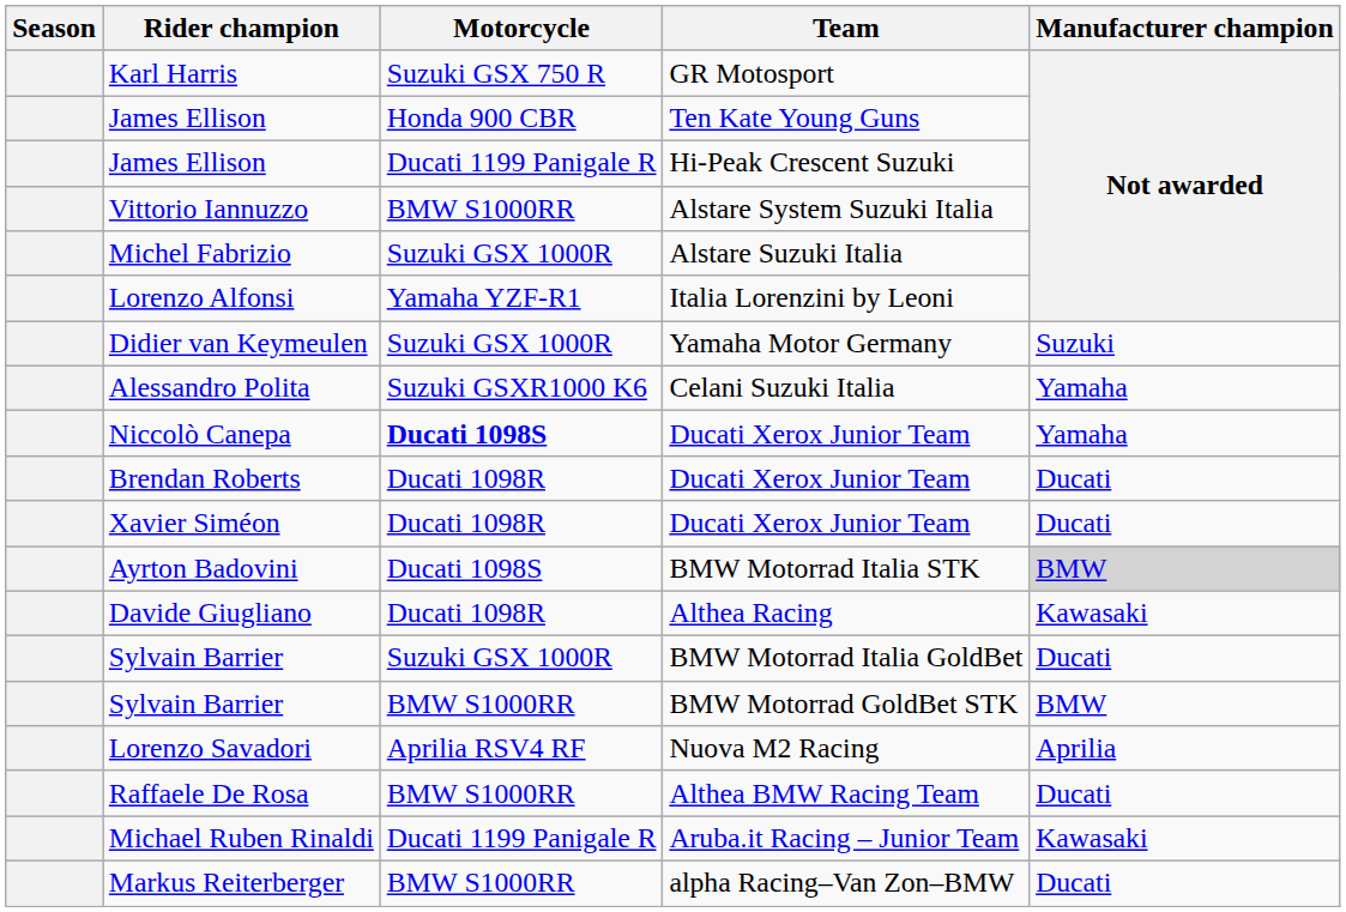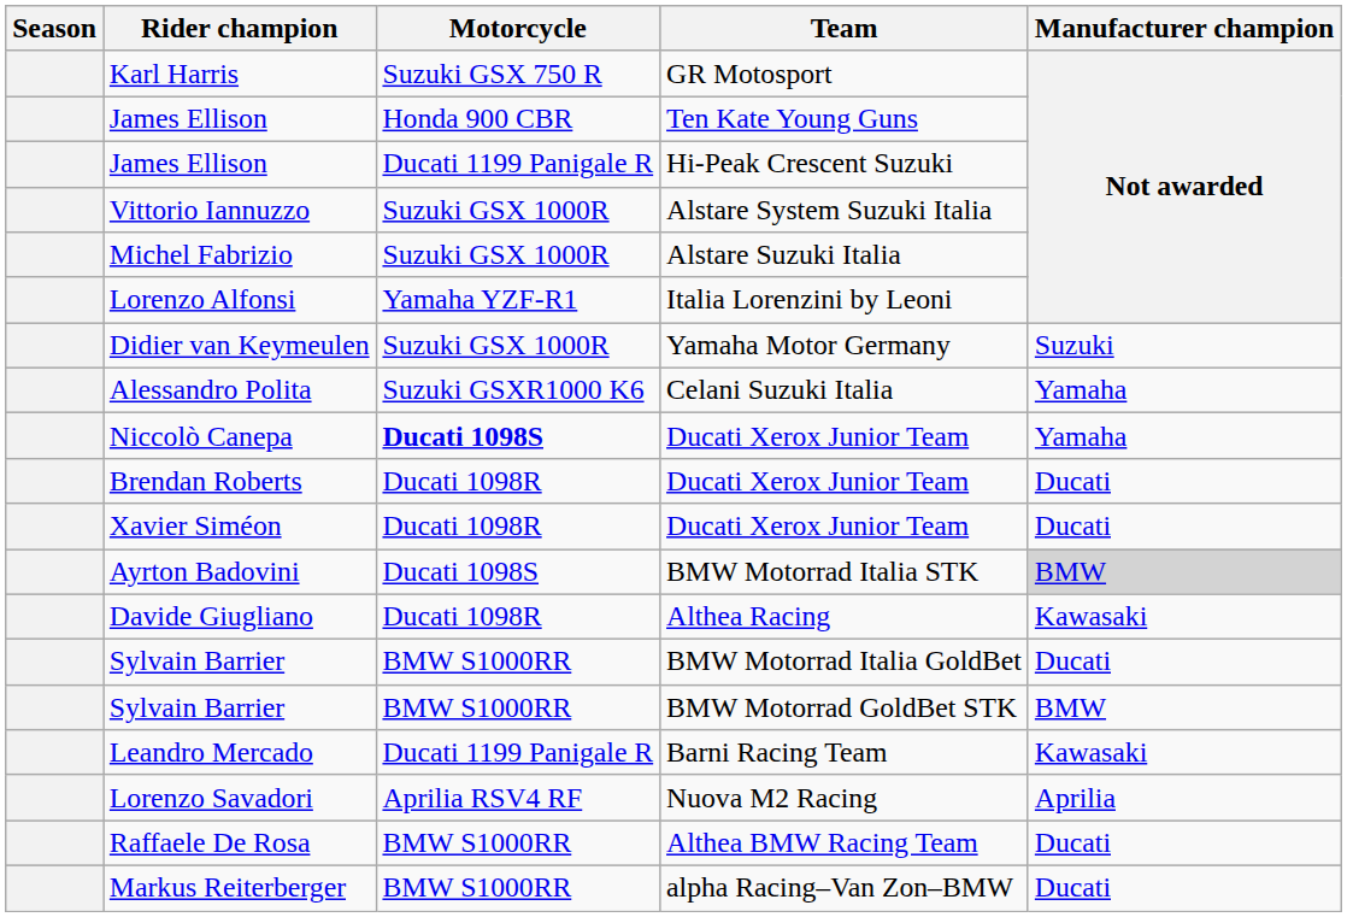 <table class="wikitable">
 <tr>
 <th>Season</th>
 <th>Rider champion</th>
 <th>Motorcycle</th>
 <th>Team</th>
 <th>Manufacturer champion</th>
 </tr>
 <tr>
 <th></th>
 <td> <a href='#'>Karl Harris</a></td>
 <td><a href='#'>Suzuki GSX 750 R</a></td>
 <td>GR Motosport</td>
 <th rowspan=6>Not awarded</th>
 </tr>
 <tr>
 <th></th>
 <td> <a href='#'>James Ellison</a></td>
 <td><a href='#'>Honda 900 CBR</a></td>
 <td><a href='#'>Ten Kate Young Guns</a></td>
 </tr>
 <tr>
 <th></th>
 <td> <a href='#'>James Ellison</a></td>
 <td><a href='#'>Ducati 1199 Panigale R</a></td>
 <td>Hi-Peak Crescent Suzuki</td>
 </tr>
 <tr>
 <th></th>
 <td> <a href='#'>Vittorio Iannuzzo</a></td>
-<td><a href='#'>BMW S1000RR</a></td>
+<td><a href='#'>Suzuki GSX 1000R</a></td>
 <td>Alstare System Suzuki Italia</td>
 </tr>
 <tr>
 <th></th>
 <td> <a href='#'>Michel Fabrizio</a></td>
 <td><a href='#'>Suzuki GSX 1000R</a></td>
 <td>Alstare Suzuki Italia</td>
 </tr>
 <tr>
 <th></th>
 <td> <a href='#'>Lorenzo Alfonsi</a></td>
 <td><a href='#'>Yamaha YZF-R1</a></td>
 <td>Italia Lorenzini by Leoni</td>
 </tr>
 <tr>
 <th></th>
 <td> <a href='#'>Didier van Keymeulen</a></td>
 <td><a href='#'>Suzuki GSX 1000R</a></td>
 <td>Yamaha Motor Germany</td>
 <td>  <a href='#'>Suzuki</a></td>
 </tr>
 <tr>
 <th></th>
 <td> <a href='#'>Alessandro Polita</a></td>
 <td><a href='#'>Suzuki GSXR1000 K6</a></td>
 <td>Celani Suzuki Italia</td>
 <td>  <a href='#'>Yamaha</a></td>
 </tr>
 <tr>
 <th></th>
 <td> <a href='#'>Niccolò Canepa</a></td>
 <td><strong><a href='#'>Ducati 1098S</a></strong></td>
 <td><a href='#'>Ducati Xerox Junior Team</a></td>
 <td>  <a href='#'>Yamaha</a></td>
 </tr>
 <tr>
 <th></th>
 <td> <a href='#'>Brendan Roberts</a></td>
 <td><a href='#'>Ducati 1098R</a></td>
 <td><a href='#'>Ducati Xerox Junior Team</a></td>
 <td>  <a href='#'>Ducati</a></td>
 </tr>
 <tr>
 <th></th>
 <td> <a href='#'>Xavier Siméon</a></td>
 <td><a href='#'>Ducati 1098R</a></td>
 <td><a href='#'>Ducati Xerox Junior Team</a></td>
 <td>  <a href='#'>Ducati</a></td>
 </tr>
 <tr>
 <th></th>
 <td> <a href='#'>Ayrton Badovini</a></td>
 <td><a href='#'>Ducati 1098S</a></td>
 <td>BMW Motorrad Italia STK</td>
 <td style="background: lightgrey;"> <a href='#'>BMW</a></td>
 </tr>
 <tr>
 <th></th>
 <td> <a href='#'>Davide Giugliano</a></td>
 <td><a href='#'>Ducati 1098R</a></td>
 <td><a href='#'>Althea Racing</a></td>
 <td> <a href='#'>Kawasaki</a></td>
 </tr>
 <tr>
 <th></th>
 <td> <a href='#'>Sylvain Barrier</a></td>
-<td><a href='#'>Suzuki GSX 1000R</a></td>
+<td><a href='#'>BMW S1000RR</a></td>
 <td>BMW Motorrad Italia GoldBet</td>
 <td> <a href='#'>Ducati</a></td>
 </tr>
 <tr>
 <th></th>
 <td> <a href='#'>Sylvain Barrier</a></td>
 <td><a href='#'>BMW S1000RR</a></td>
 <td>BMW Motorrad GoldBet STK</td>
 <td> <a href='#'>BMW</a></td>
+</tr>
+<tr>
+<th></th>
+<td> <a href='#'>Leandro Mercado</a></td>
+<td><a href='#'>Ducati 1199 Panigale R</a></td>
+<td>Barni Racing Team</td>
+<td> <a href='#'>Kawasaki</a></td>
 </tr>
 <tr>
 <th></th>
 <td> <a href='#'>Lorenzo Savadori</a></td>
 <td><a href='#'>Aprilia RSV4 RF</a></td>
 <td>Nuova M2 Racing</td>
 <td> <a href='#'>Aprilia</a></td>
 </tr>
 <tr>
 <th></th>
 <td> <a href='#'>Raffaele De Rosa</a></td>
 <td><a href='#'>BMW S1000RR</a></td>
 <td><a href='#'>Althea BMW Racing Team</a></td>
 <td> <a href='#'>Ducati</a></td>
 </tr>
 <tr>
 <th></th>
-<td> <a href='#'>Michael Ruben Rinaldi</a></td>
-<td><a href='#'>Ducati 1199 Panigale R</a></td>
-<td><a href='#'>Aruba.it Racing – Junior Team</a></td>
-<td> <a href='#'>Kawasaki</a></td>
-</tr>
-<tr>
-<th></th>
 <td> <a href='#'>Markus Reiterberger</a></td>
 <td><a href='#'>BMW S1000RR</a></td>
 <td>alpha Racing–Van Zon–BMW</td>
 <td>  <a href='#'>Ducati</a></td>
 </tr>
 </table>
